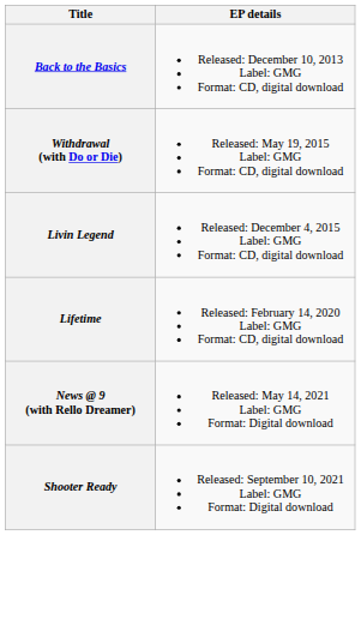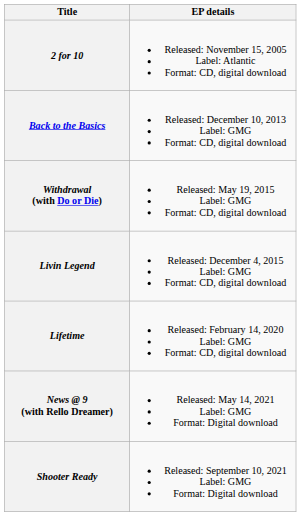 <table class="wikitable plainrowheaders" style="text-align:center;" border="1">
 <tr>
 <th scope="col" style="width:12em;">Title</th>
 <th scope="col" style="width:16em;">EP details</th>
+</tr>
+<tr>
+<th scope="row"><em>2 for 10</em></th>
+<td><br><ul><li>Released: November 15, 2005</li><li>Label: Atlantic</li><li>Format: CD, digital download</li></ul></td>
 </tr>
 <tr>
 <th scope="row"><em><a href='#'>Back to the Basics</a></em></th>
 <td><br><ul><li>Released: December 10, 2013</li><li>Label: GMG</li><li>Format: CD, digital download</li></ul></td>
 </tr>
 <tr>
 <th scope="row"><em>Withdrawal</em><br><span>(with <a href='#'>Do or Die</a>)</span></th>
 <td><br><ul><li>Released: May 19, 2015</li><li>Label: GMG</li><li>Format: CD, digital download</li></ul></td>
 </tr>
 <tr>
 <th scope="row"><em>Livin Legend</em></th>
 <td><br><ul><li>Released: December 4, 2015</li><li>Label: GMG</li><li>Format: CD, digital download</li></ul></td>
 </tr>
 <tr>
 <th scope="row"><em>Lifetime</em></th>
 <td><br><ul><li>Released: February 14, 2020</li><li>Label: GMG</li><li>Format: CD, digital download</li></ul></td>
 </tr>
 <tr>
 <th scope="row"><em>News @ 9</em><br><span>(with Rello Dreamer)</span></th>
 <td><br><ul><li>Released: May 14, 2021</li><li>Label: GMG</li><li>Format: Digital download</li></ul></td>
 </tr>
 <tr>
 <th scope="row"><em>Shooter Ready</em></th>
 <td><br><ul><li>Released: September 10, 2021</li><li>Label: GMG</li><li>Format: Digital download</li></ul></td>
 </tr>
 </table>
